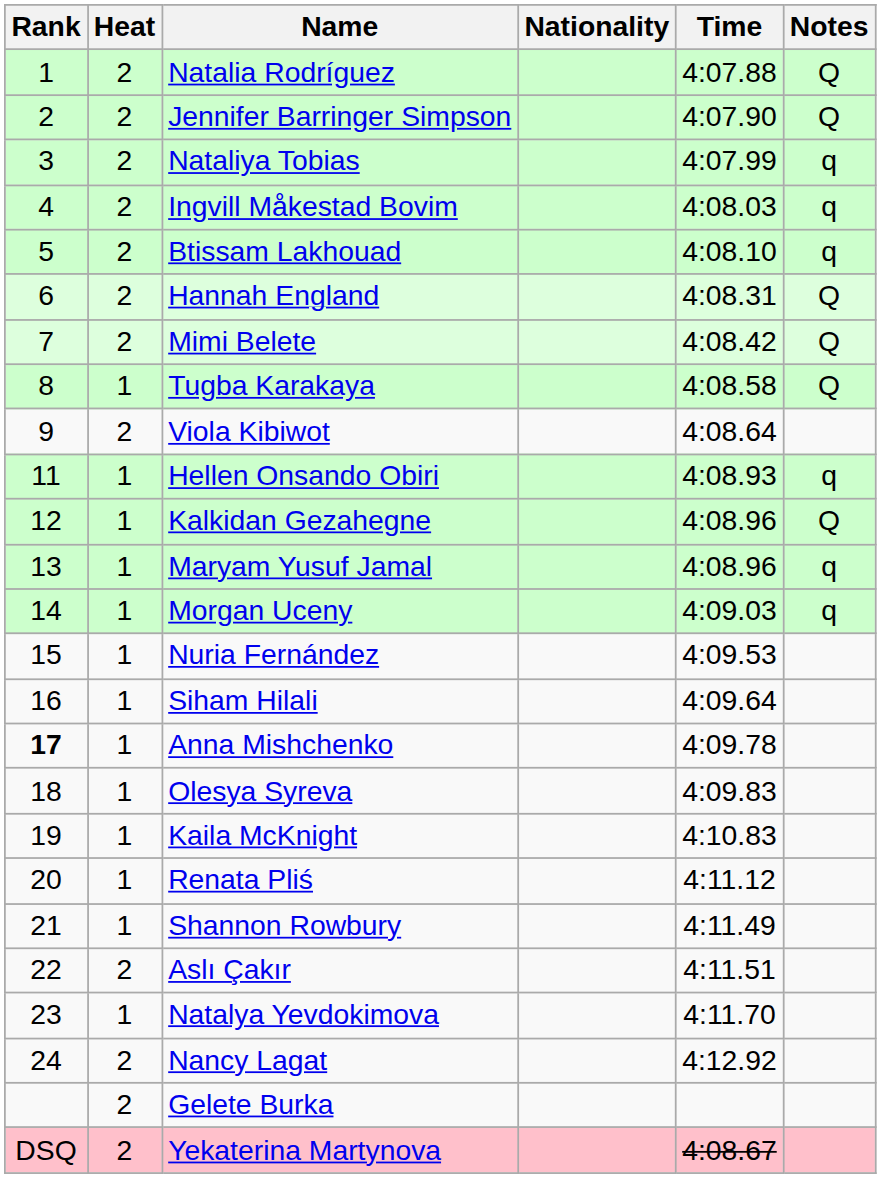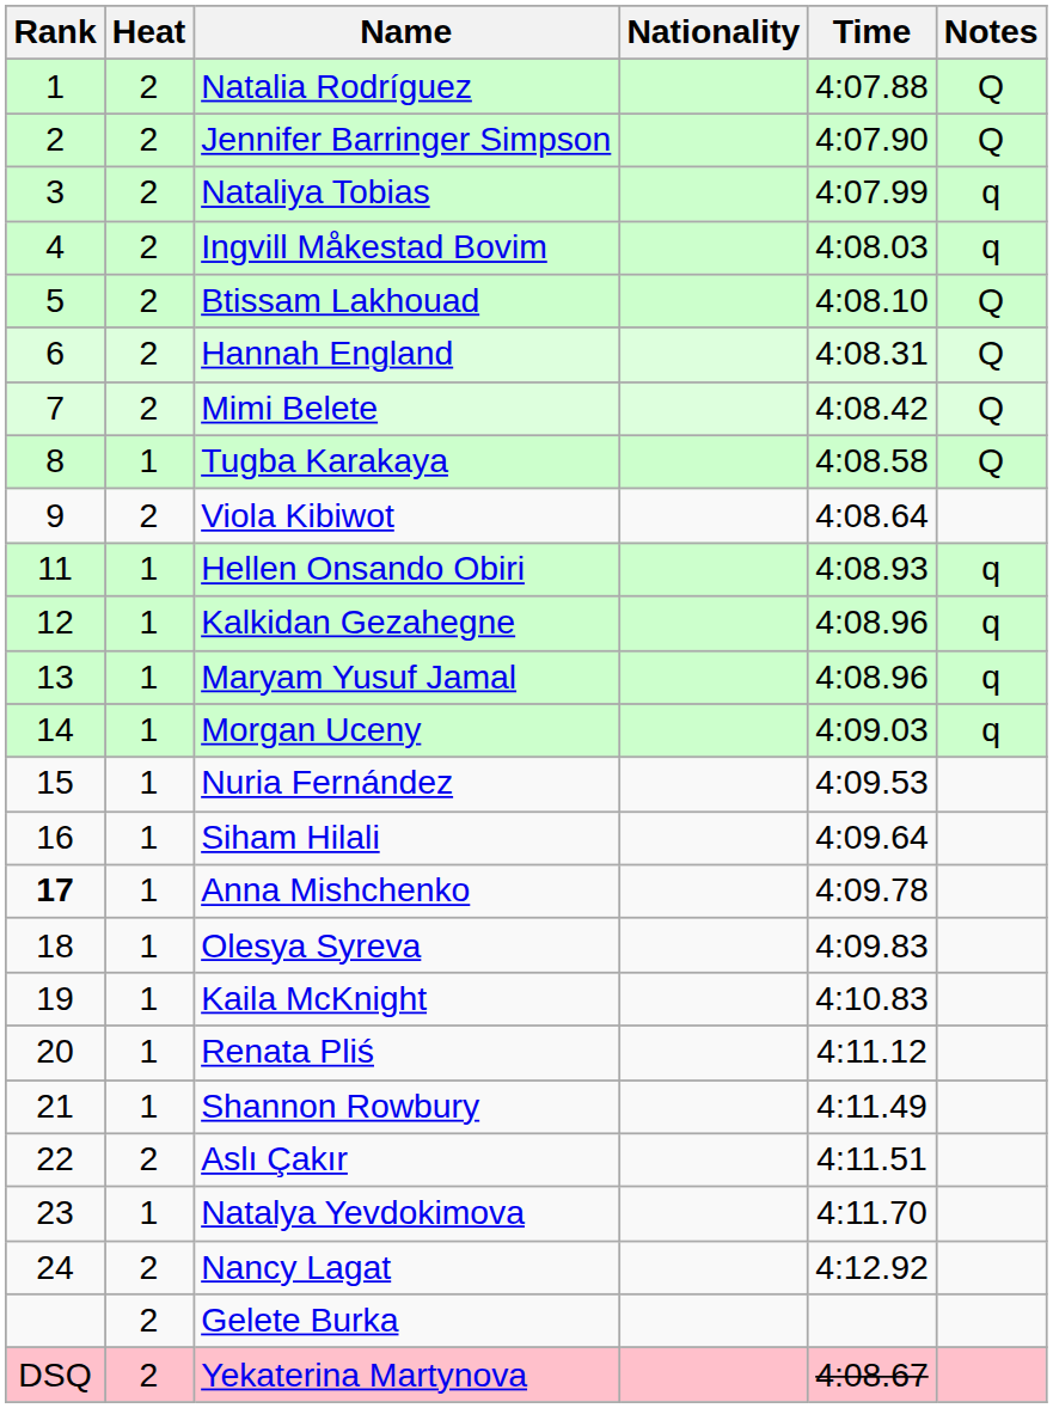 <table class="wikitable sortable" style="text-align:center">
 <tr>
 <th>Rank</th>
 <th>Heat</th>
 <th>Name</th>
 <th>Nationality</th>
 <th>Time</th>
 <th>Notes</th>
 </tr>
 <tr bgcolor=ccffcc>
 <td>1</td>
 <td>2</td>
 <td align=left><a href='#'>Natalia Rodríguez</a></td>
 <td align=left></td>
 <td>4:07.88</td>
 <td>Q</td>
 </tr>
 <tr bgcolor=ccffcc>
 <td>2</td>
 <td>2</td>
 <td align=left><a href='#'>Jennifer Barringer Simpson</a></td>
 <td align=left></td>
 <td>4:07.90</td>
 <td>Q</td>
 </tr>
 <tr bgcolor=ccffcc>
 <td>3</td>
 <td>2</td>
 <td align=left><a href='#'>Nataliya Tobias</a></td>
 <td align=left></td>
 <td>4:07.99</td>
 <td>q</td>
 </tr>
 <tr bgcolor=ccffcc>
 <td>4</td>
 <td>2</td>
 <td align=left><a href='#'>Ingvill Måkestad Bovim</a></td>
 <td align=left></td>
 <td>4:08.03</td>
 <td>q</td>
 </tr>
 <tr bgcolor=ccffcc>
 <td>5</td>
 <td>2</td>
 <td align=left><a href='#'>Btissam Lakhouad</a></td>
 <td align=left></td>
 <td>4:08.10</td>
-<td>q</td>
+<td>Q</td>
 </tr>
 <tr bgcolor=ddffdd>
 <td>6</td>
 <td>2</td>
 <td align=left><a href='#'>Hannah England</a></td>
 <td align=left></td>
 <td>4:08.31</td>
 <td>Q</td>
 </tr>
 <tr bgcolor=ddffdd>
 <td>7</td>
 <td>2</td>
 <td align=left><a href='#'>Mimi Belete</a></td>
 <td align=left></td>
 <td>4:08.42</td>
 <td>Q</td>
 </tr>
 <tr bgcolor=ccffcc>
 <td>8</td>
 <td>1</td>
 <td align=left><a href='#'>Tugba Karakaya</a></td>
 <td align=left></td>
 <td>4:08.58</td>
 <td>Q</td>
 </tr>
 <tr>
 <td>9</td>
 <td>2</td>
 <td align=left><a href='#'>Viola Kibiwot</a></td>
 <td align=left></td>
 <td>4:08.64</td>
 <td></td>
 </tr>
 <tr bgcolor=ccffcc>
 <td>11</td>
 <td>1</td>
 <td align=left><a href='#'>Hellen Onsando Obiri</a></td>
 <td align=left></td>
 <td>4:08.93</td>
 <td>q</td>
 </tr>
 <tr bgcolor=ccffcc>
 <td>12</td>
 <td>1</td>
 <td align=left><a href='#'>Kalkidan Gezahegne</a></td>
 <td align=left></td>
 <td>4:08.96</td>
-<td>Q</td>
+<td>q</td>
 </tr>
 <tr bgcolor=ccffcc>
 <td>13</td>
 <td>1</td>
 <td align=left><a href='#'>Maryam Yusuf Jamal</a></td>
 <td align=left></td>
 <td>4:08.96</td>
 <td>q</td>
 </tr>
 <tr bgcolor=ccffcc>
 <td>14</td>
 <td>1</td>
 <td align=left><a href='#'>Morgan Uceny</a></td>
 <td align=left></td>
 <td>4:09.03</td>
 <td>q</td>
 </tr>
 <tr>
 <td>15</td>
 <td>1</td>
 <td align=left><a href='#'>Nuria Fernández</a></td>
 <td align=left></td>
 <td>4:09.53</td>
 <td></td>
 </tr>
 <tr>
 <td>16</td>
 <td>1</td>
 <td align=left><a href='#'>Siham Hilali</a></td>
 <td align=left></td>
 <td>4:09.64</td>
 <td></td>
 </tr>
 <tr>
 <td><strong>17</strong></td>
 <td>1</td>
 <td align=left><a href='#'>Anna Mishchenko</a></td>
 <td align=left></td>
 <td>4:09.78</td>
 <td></td>
 </tr>
 <tr>
 <td>18</td>
 <td>1</td>
 <td align=left><a href='#'>Olesya Syreva</a></td>
 <td align=left></td>
 <td>4:09.83</td>
 <td></td>
 </tr>
 <tr>
 <td>19</td>
 <td>1</td>
 <td align=left><a href='#'>Kaila McKnight</a></td>
 <td align=left></td>
 <td>4:10.83</td>
 <td></td>
 </tr>
 <tr>
 <td>20</td>
 <td>1</td>
 <td align=left><a href='#'>Renata Pliś</a></td>
 <td align=left></td>
 <td>4:11.12</td>
 <td></td>
 </tr>
 <tr>
 <td>21</td>
 <td>1</td>
 <td align=left><a href='#'>Shannon Rowbury</a></td>
 <td align=left></td>
 <td>4:11.49</td>
 <td></td>
 </tr>
 <tr>
 <td>22</td>
 <td>2</td>
 <td align=left><a href='#'>Aslı Çakır</a></td>
 <td align=left></td>
 <td>4:11.51</td>
 <td></td>
 </tr>
 <tr>
 <td>23</td>
 <td>1</td>
 <td align=left><a href='#'>Natalya Yevdokimova</a></td>
 <td align=left></td>
 <td>4:11.70</td>
 <td></td>
 </tr>
 <tr>
 <td>24</td>
 <td>2</td>
 <td align=left><a href='#'>Nancy Lagat</a></td>
 <td align=left></td>
 <td>4:12.92</td>
 <td></td>
 </tr>
 <tr>
 <td></td>
 <td>2</td>
 <td align=left><a href='#'>Gelete Burka</a></td>
 <td align=left></td>
 <td></td>
 <td></td>
 </tr>
 <tr bgcolor=pink>
 <td>DSQ</td>
 <td>2</td>
 <td align=left><a href='#'>Yekaterina Martynova</a></td>
 <td align=left></td>
 <td><s>4:08.67</s></td>
 <td></td>
 </tr>
 </table>
